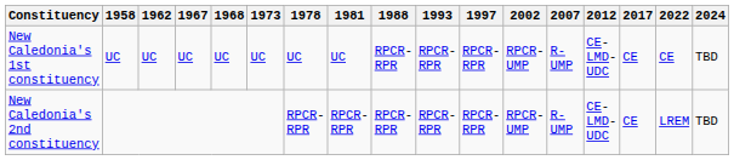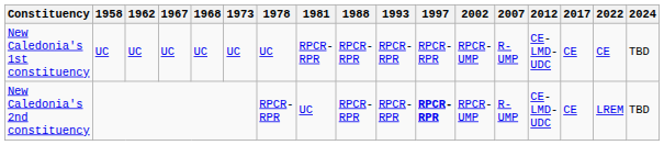 <table class="wikitable">
 <tr>
 <th>Constituency</th>
 <th>1958</th>
 <th>1962</th>
 <th>1967</th>
 <th>1968</th>
 <th>1973</th>
 <th>1978</th>
 <th>1981</th>
 <th>1988</th>
 <th>1993</th>
 <th>1997</th>
 <th>2002</th>
 <th>2007</th>
 <th>2012</th>
 <th>2017</th>
 <th>2022</th>
 <th>2024</th>
 </tr>
 <tr>
 <td><a href='#'>New Caledonia's 1st constituency</a></td>
 <td bgcolor=><a href='#'>UC</a></td>
 <td bgcolor=><a href='#'>UC</a></td>
 <td bgcolor=><a href='#'>UC</a></td>
 <td bgcolor=><a href='#'>UC</a></td>
 <td bgcolor=><a href='#'>UC</a></td>
 <td bgcolor=><a href='#'>UC</a></td>
-<td bgcolor=><a href='#'>UC</a></td>
+<td bgcolor=><a href='#'>RPCR</a>-<a href='#'>RPR</a></td>
 <td bgcolor=><a href='#'>RPCR</a>-<a href='#'>RPR</a></td>
 <td bgcolor=><a href='#'>RPCR</a>-<a href='#'>RPR</a></td>
 <td bgcolor=><a href='#'>RPCR</a>-<a href='#'>RPR</a></td>
 <td bgcolor=><a href='#'>RPCR</a>-<a href='#'>UMP</a></td>
 <td bgcolor=><a href='#'>R-UMP</a></td>
 <td bgcolor=><a href='#'>CE</a>-<a href='#'>LMD</a>-<a href='#'>UDC</a></td>
 <td bgcolor=><a href='#'>CE</a></td>
 <td bgcolor=><a href='#'>CE</a></td>
 <td>TBD</td>
 </tr>
 <tr>
 <td><a href='#'>New Caledonia's 2nd constituency</a></td>
 <td colspan="5"></td>
 <td bgcolor=><a href='#'>RPCR</a>-<a href='#'>RPR</a></td>
+<td bgcolor=><a href='#'>UC</a></td>
 <td bgcolor=><a href='#'>RPCR</a>-<a href='#'>RPR</a></td>
 <td bgcolor=><a href='#'>RPCR</a>-<a href='#'>RPR</a></td>
-<td bgcolor=><a href='#'>RPCR</a>-<a href='#'>RPR</a></td>
-<td bgcolor=><a href='#'>RPCR</a>-<a href='#'>RPR</a></td>
+<td bgcolor=><strong><a href='#'>RPCR</a>-<a href='#'>RPR</a></strong></td>
 <td bgcolor=><a href='#'>RPCR</a>-<a href='#'>UMP</a></td>
 <td bgcolor=><a href='#'>R-UMP</a></td>
 <td bgcolor=><a href='#'>CE</a>-<a href='#'>LMD</a>-<a href='#'>UDC</a></td>
 <td bgcolor=><a href='#'>CE</a></td>
 <td bgcolor=><a href='#'>LREM</a></td>
 <td>TBD</td>
 </tr>
 </table>
